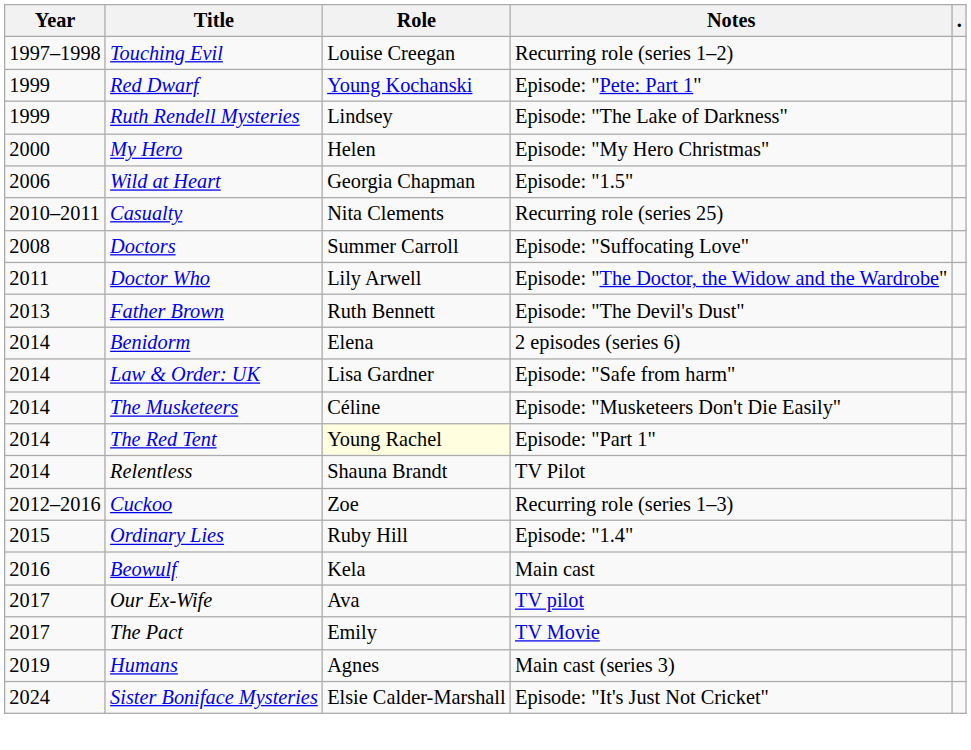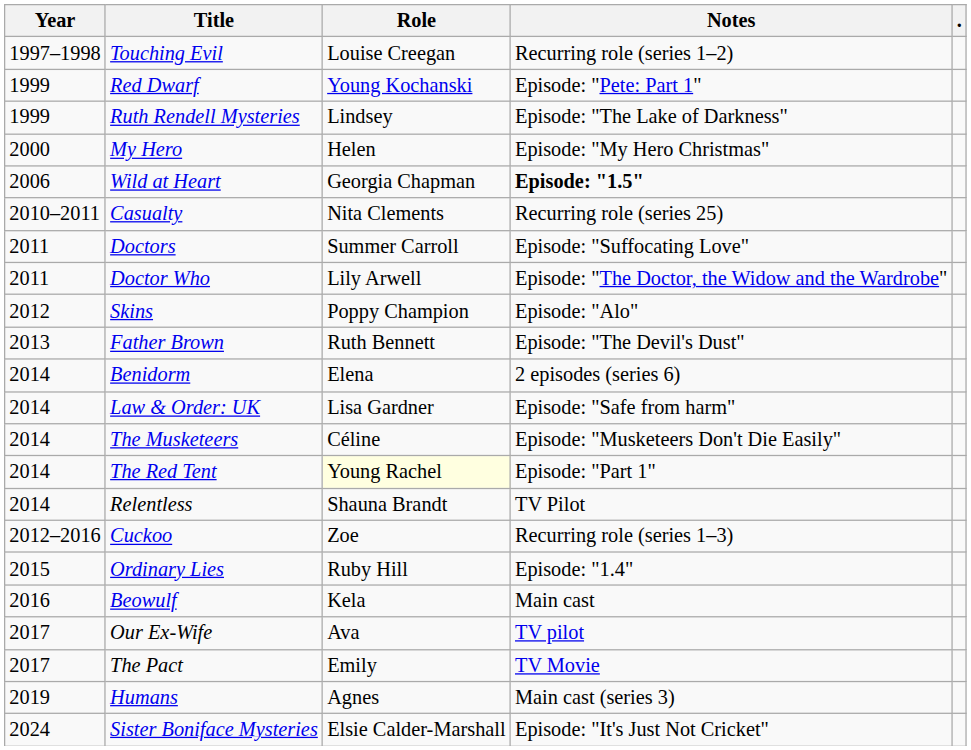 <table class="wikitable sortable">
 <tr>
 <th>Year</th>
 <th>Title</th>
 <th>Role</th>
 <th>Notes</th>
 <th>.</th>
 </tr>
 <tr>
 <td>1997–1998</td>
 <td><em><a href='#'>Touching Evil</a></em></td>
 <td>Louise Creegan</td>
 <td>Recurring role (series 1–2)</td>
 <td></td>
 </tr>
 <tr>
 <td>1999</td>
 <td><em><a href='#'>Red Dwarf</a></em></td>
 <td><a href='#'>Young Kochanski</a></td>
 <td>Episode: "<a href='#'>Pete: Part 1</a>"</td>
 <td></td>
 </tr>
 <tr>
 <td>1999</td>
 <td><em><a href='#'>Ruth Rendell Mysteries</a></em></td>
 <td>Lindsey</td>
 <td>Episode: "The Lake of Darkness"</td>
 <td></td>
 </tr>
 <tr>
 <td>2000</td>
 <td><em><a href='#'>My Hero</a></em></td>
 <td>Helen</td>
 <td>Episode: "My Hero Christmas"</td>
 <td></td>
 </tr>
 <tr>
 <td>2006</td>
 <td><em><a href='#'>Wild at Heart</a></em></td>
 <td>Georgia Chapman</td>
-<td>Episode: "1.5"</td>
+<td><strong>Episode: "1.5"</strong></td>
 <td></td>
 </tr>
 <tr>
 <td>2010–2011</td>
 <td><em><a href='#'>Casualty</a></em></td>
 <td>Nita Clements</td>
 <td>Recurring role (series 25)</td>
 <td></td>
 </tr>
 <tr>
-<td>2008</td>
+<td>2011</td>
 <td><em><a href='#'>Doctors</a></em></td>
 <td>Summer Carroll</td>
 <td>Episode: "Suffocating Love"</td>
 <td></td>
 </tr>
 <tr>
 <td>2011</td>
 <td><em><a href='#'>Doctor Who</a></em></td>
 <td>Lily Arwell</td>
 <td>Episode: "<a href='#'>The Doctor, the Widow and the Wardrobe</a>"</td>
+<td></td>
+</tr>
+<tr>
+<td>2012</td>
+<td><em><a href='#'>Skins</a></em></td>
+<td>Poppy Champion</td>
+<td>Episode: "Alo"</td>
 <td></td>
 </tr>
 <tr>
 <td>2013</td>
 <td><em><a href='#'>Father Brown</a></em></td>
 <td>Ruth Bennett</td>
 <td>Episode: "The Devil's Dust"</td>
 <td></td>
 </tr>
 <tr>
 <td>2014</td>
 <td><em><a href='#'>Benidorm</a></em></td>
 <td>Elena</td>
 <td>2 episodes (series 6)</td>
 <td></td>
 </tr>
 <tr>
 <td>2014</td>
 <td><em><a href='#'>Law & Order: UK</a></em></td>
 <td>Lisa Gardner</td>
 <td>Episode: "Safe from harm"</td>
 <td></td>
 </tr>
 <tr>
 <td>2014</td>
 <td><em><a href='#'>The Musketeers</a></em></td>
 <td>Céline</td>
 <td>Episode: "Musketeers Don't Die Easily"</td>
 <td></td>
 </tr>
 <tr>
 <td>2014</td>
 <td><em><a href='#'>The Red Tent</a></em></td>
 <td style="background: lightyellow;">Young Rachel</td>
 <td>Episode: "Part 1"</td>
 <td></td>
 </tr>
 <tr>
 <td>2014</td>
 <td><em>Relentless</em></td>
 <td>Shauna Brandt</td>
 <td>TV Pilot</td>
 <td></td>
 </tr>
 <tr>
 <td>2012–2016</td>
 <td><em><a href='#'>Cuckoo</a></em></td>
 <td>Zoe</td>
 <td>Recurring role (series 1–3)</td>
 <td></td>
 </tr>
 <tr>
 <td>2015</td>
 <td><em><a href='#'>Ordinary Lies</a></em></td>
 <td>Ruby Hill</td>
 <td>Episode: "1.4"</td>
 <td></td>
 </tr>
 <tr>
 <td>2016</td>
 <td><em><a href='#'>Beowulf</a></em></td>
 <td>Kela</td>
 <td>Main cast</td>
 <td></td>
 </tr>
 <tr>
 <td>2017</td>
 <td><em>Our Ex-Wife</em></td>
 <td>Ava</td>
 <td><a href='#'>TV pilot</a></td>
 <td></td>
 </tr>
 <tr>
 <td>2017</td>
 <td><em>The Pact</em></td>
 <td>Emily</td>
 <td><a href='#'>TV Movie</a></td>
 <td></td>
 </tr>
 <tr>
 <td>2019</td>
 <td><em><a href='#'>Humans</a></em></td>
 <td>Agnes</td>
 <td>Main cast (series 3)</td>
 <td></td>
 </tr>
 <tr>
 <td>2024</td>
 <td><em><a href='#'>Sister Boniface Mysteries</a></em></td>
 <td>Elsie Calder-Marshall</td>
 <td>Episode: "It's Just Not Cricket"</td>
 <td></td>
 </tr>
 </table>
